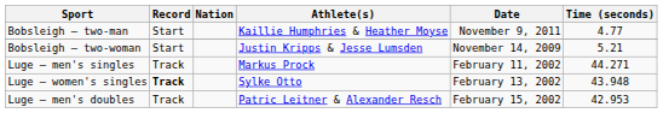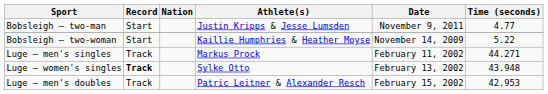 <table class="wikitable">
 <tr>
 <th>Sport</th>
 <th>Record</th>
 <th>Nation</th>
 <th>Athlete(s)</th>
 <th>Date</th>
 <th>Time (seconds)</th>
 </tr>
 <tr>
 <td>Bobsleigh – two-man</td>
 <td>Start</td>
 <td></td>
-<td><a href='#'>Kaillie Humphries</a> & <a href='#'>Heather Moyse</a></td>
+<td><a href='#'>Justin Kripps</a> & <a href='#'>Jesse Lumsden</a></td>
 <td align=right>November 9, 2011</td>
 <td align=center>4.77</td>
 </tr>
 <tr>
 </tr>
 <tr>
 <td>Bobsleigh – two-woman</td>
 <td>Start</td>
 <td></td>
-<td><a href='#'>Justin Kripps</a> & <a href='#'>Jesse Lumsden</a></td>
+<td><a href='#'>Kaillie Humphries</a> & <a href='#'>Heather Moyse</a></td>
 <td align=right>November 14, 2009</td>
-<td align=center>5.21</td>
+<td align=center>5.22</td>
 </tr>
 <tr>
 <td>Luge – men's singles</td>
 <td>Track</td>
 <td></td>
 <td><a href='#'>Markus Prock</a></td>
 <td align=right>February 11, 2002</td>
 <td align=center>44.271</td>
 </tr>
 <tr>
 <td>Luge – women's singles</td>
 <td><strong>Track</strong></td>
 <td></td>
 <td><a href='#'>Sylke Otto</a></td>
 <td align=right>February 13, 2002</td>
 <td align=center>43.948</td>
 </tr>
 <tr>
 <td>Luge – men's doubles</td>
 <td>Track</td>
 <td></td>
 <td><a href='#'>Patric Leitner</a> & <a href='#'>Alexander Resch</a></td>
 <td align=right>February 15, 2002</td>
 <td align=center>42.953</td>
 </tr>
 </table>
